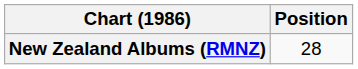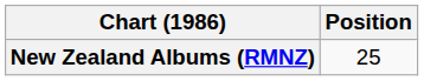 <table class="wikitable plainrowheaders" style="text-align:center">
 <tr>
 <th scope="col">Chart (1986)</th>
 <th scope="col">Position</th>
 </tr>
 <tr>
 <th scope="row">New Zealand Albums (<a href='#'>RMNZ</a>)</th>
-<td>28</td>
+<td>25</td>
 </tr>
 </table>
